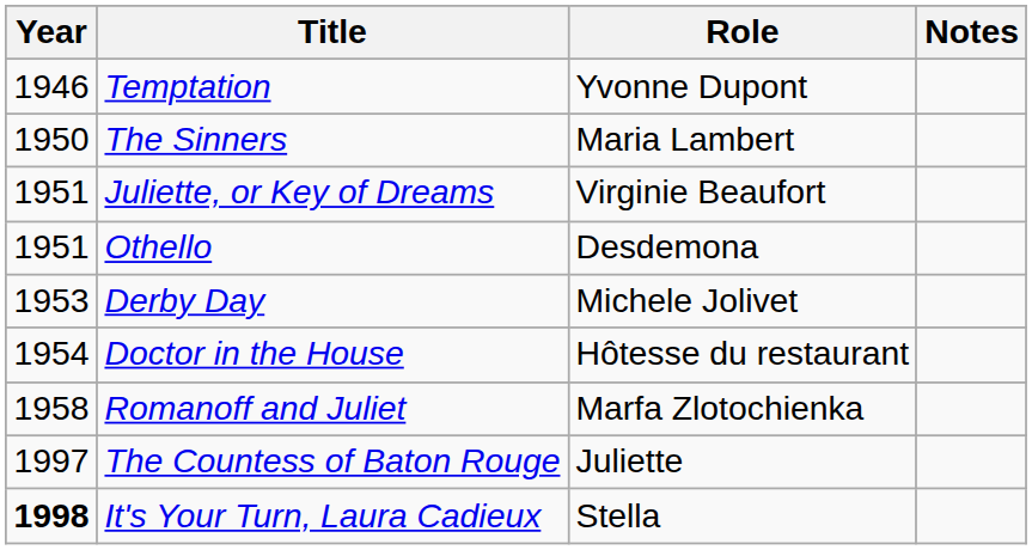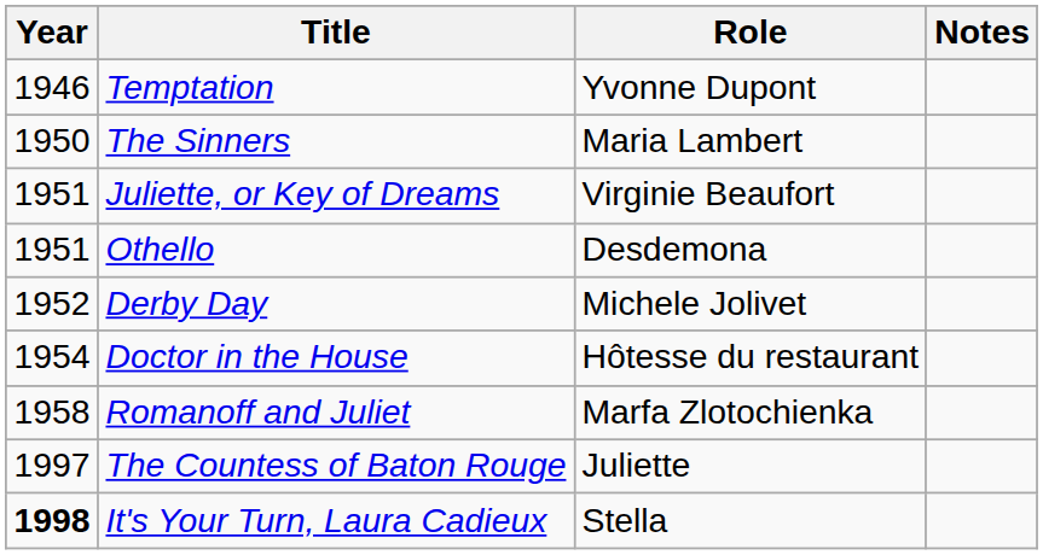 <table class="wikitable sortable">
 <tr>
 <th>Year</th>
 <th>Title</th>
 <th>Role</th>
 <th class="unsortable">Notes</th>
 </tr>
 <tr>
 <td>1946</td>
 <td><em><a href='#'>Temptation</a></em></td>
 <td>Yvonne Dupont</td>
 <td></td>
 </tr>
 <tr>
 <td>1950</td>
 <td data-sort-value="Sinners, The"><em><a href='#'>The Sinners</a></em></td>
 <td>Maria Lambert</td>
 <td></td>
 </tr>
 <tr>
 <td>1951</td>
 <td><em><a href='#'>Juliette, or Key of Dreams</a></em></td>
 <td>Virginie Beaufort</td>
 <td></td>
 </tr>
 <tr>
 <td>1951</td>
 <td><em><a href='#'>Othello</a></em></td>
 <td>Desdemona</td>
 <td></td>
 </tr>
 <tr>
-<td>1953</td>
+<td>1952</td>
 <td><em><a href='#'>Derby Day</a></em></td>
 <td>Michele Jolivet</td>
 <td></td>
 </tr>
 <tr>
 <td>1954</td>
 <td><em><a href='#'>Doctor in the House</a></em></td>
 <td>Hôtesse du restaurant</td>
 <td></td>
 </tr>
 <tr>
 <td>1958</td>
 <td><em><a href='#'>Romanoff and Juliet</a></em></td>
 <td>Marfa Zlotochienka</td>
 <td></td>
 </tr>
 <tr>
 <td>1997</td>
 <td data-sort-value="Countess of Baton Rouge, The"><em><a href='#'>The Countess of Baton Rouge</a></em></td>
 <td>Juliette</td>
 <td></td>
 </tr>
 <tr>
 <td><strong>1998</strong></td>
 <td><em><a href='#'>It's Your Turn, Laura Cadieux</a></em></td>
 <td>Stella</td>
 <td></td>
 </tr>
 </table>
